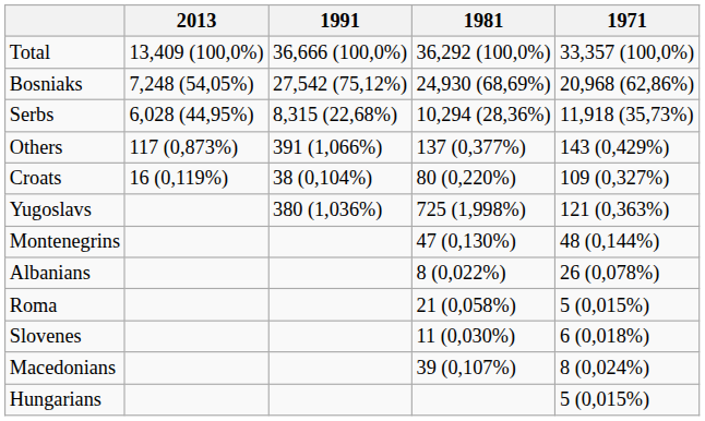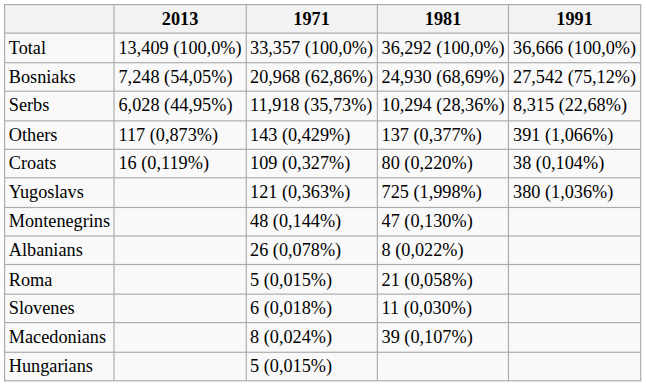 <table class="wikitable">
 <tr>
 <th></th>
 <th>2013</th>
+<th>1971</th>
+<th>1981</th>
 <th>1991</th>
-<th>1981</th>
-<th>1971</th>
 </tr>
 <tr>
 <td>Total</td>
 <td>13,409 (100,0%)</td>
+<td>33,357 (100,0%)</td>
+<td>36,292 (100,0%)</td>
 <td>36,666 (100,0%)</td>
-<td>36,292 (100,0%)</td>
-<td>33,357 (100,0%)</td>
 </tr>
 <tr>
 <td>Bosniaks</td>
 <td>7,248 (54,05%)</td>
+<td>20,968 (62,86%)</td>
+<td>24,930 (68,69%)</td>
 <td>27,542 (75,12%)</td>
-<td>24,930 (68,69%)</td>
-<td>20,968 (62,86%)</td>
 </tr>
 <tr>
 <td>Serbs</td>
 <td>6,028 (44,95%)</td>
+<td>11,918 (35,73%)</td>
+<td>10,294 (28,36%)</td>
 <td>8,315 (22,68%)</td>
-<td>10,294 (28,36%)</td>
-<td>11,918 (35,73%)</td>
 </tr>
 <tr>
 <td>Others</td>
 <td>117 (0,873%)</td>
+<td>143 (0,429%)</td>
+<td>137 (0,377%)</td>
 <td>391 (1,066%)</td>
-<td>137 (0,377%)</td>
-<td>143 (0,429%)</td>
 </tr>
 <tr>
 <td>Croats</td>
 <td>16 (0,119%)</td>
+<td>109 (0,327%)</td>
+<td>80 (0,220%)</td>
 <td>38 (0,104%)</td>
-<td>80 (0,220%)</td>
-<td>109 (0,327%)</td>
 </tr>
 <tr>
 <td>Yugoslavs</td>
 <td></td>
+<td>121 (0,363%)</td>
+<td>725 (1,998%)</td>
 <td>380 (1,036%)</td>
-<td>725 (1,998%)</td>
-<td>121 (0,363%)</td>
 </tr>
 <tr>
 <td>Montenegrins</td>
 <td></td>
+<td>48 (0,144%)</td>
+<td>47 (0,130%)</td>
 <td></td>
-<td>47 (0,130%)</td>
-<td>48 (0,144%)</td>
 </tr>
 <tr>
 <td>Albanians</td>
 <td></td>
+<td>26 (0,078%)</td>
+<td>8 (0,022%)</td>
 <td></td>
-<td>8 (0,022%)</td>
-<td>26 (0,078%)</td>
 </tr>
 <tr>
 <td>Roma</td>
 <td></td>
+<td>5 (0,015%)</td>
+<td>21 (0,058%)</td>
 <td></td>
-<td>21 (0,058%)</td>
-<td>5 (0,015%)</td>
 </tr>
 <tr>
 <td>Slovenes</td>
 <td></td>
+<td>6 (0,018%)</td>
+<td>11 (0,030%)</td>
 <td></td>
-<td>11 (0,030%)</td>
-<td>6 (0,018%)</td>
 </tr>
 <tr>
 <td>Macedonians</td>
 <td></td>
+<td>8 (0,024%)</td>
+<td>39 (0,107%)</td>
 <td></td>
-<td>39 (0,107%)</td>
-<td>8 (0,024%)</td>
 </tr>
 <tr>
 <td>Hungarians</td>
 <td></td>
+<td>5 (0,015%)</td>
 <td></td>
 <td></td>
-<td>5 (0,015%)</td>
 </tr>
 </table>
